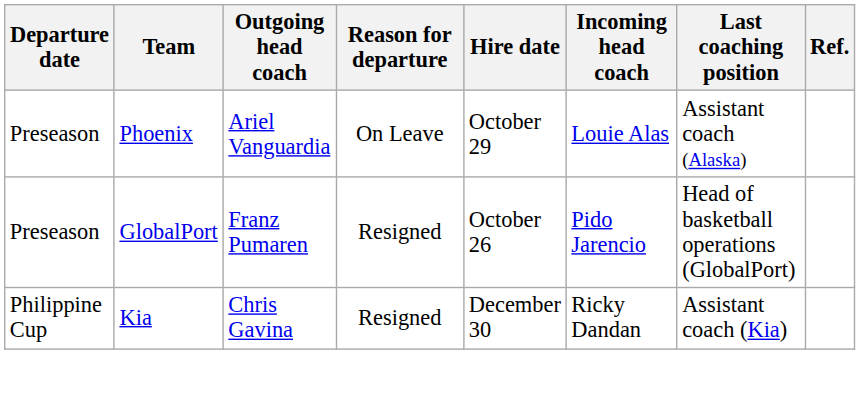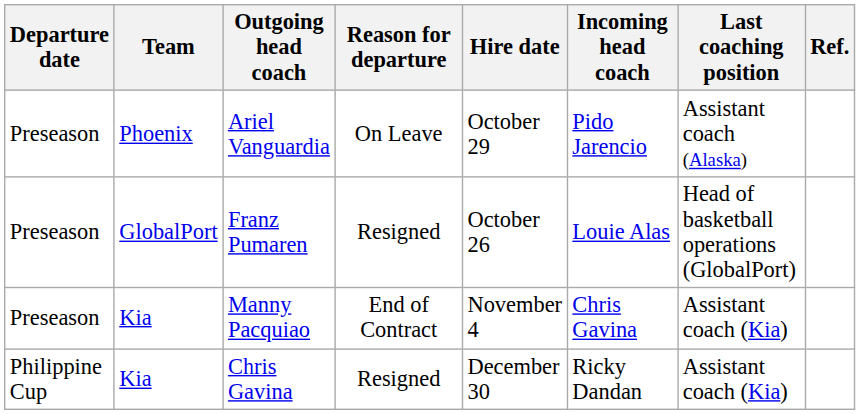 <table class="wikitable sortable">
 <tr>
 <th style="width:7%;">Departure date</th>
 <th style="width:10%;">Team</th>
 <th style="width:13%;">Outgoing head coach</th>
 <th style="width:15%;">Reason for departure</th>
 <th style="width:7%;">Hire date</th>
 <th style="width:13%;">Incoming head coach</th>
 <th class="unsortable" style="width:15%;">Last coaching position</th>
 <th class="unsortable" style="width:2%;">Ref.</th>
 </tr>
 <tr style="background:#fff;">
 <td>Preseason</td>
 <td><a href='#'>Phoenix</a></td>
 <td><a href='#'>Ariel Vanguardia</a></td>
 <td align=center>On Leave</td>
 <td>October 29</td>
-<td><a href='#'>Louie Alas</a></td>
+<td><a href='#'>Pido Jarencio</a></td>
 <td>Assistant coach <small>(<a href='#'>Alaska</a>)</small></td>
 <td></td>
 </tr>
 <tr style="background:#fff;">
 <td>Preseason</td>
 <td><a href='#'>GlobalPort</a></td>
 <td><a href='#'>Franz Pumaren</a></td>
 <td align=center>Resigned</td>
 <td>October 26</td>
-<td><a href='#'>Pido Jarencio</a></td>
+<td><a href='#'>Louie Alas</a></td>
 <td>Head of basketball operations (GlobalPort)</td>
+<td></td>
+</tr>
+<tr style="background:#fff;">
+<td>Preseason</td>
+<td><a href='#'>Kia</a></td>
+<td><a href='#'>Manny Pacquiao</a></td>
+<td align=center>End of Contract</td>
+<td>November 4</td>
+<td><a href='#'>Chris Gavina</a></td>
+<td>Assistant coach (<a href='#'>Kia</a>)</td>
 <td></td>
 </tr>
 <tr style="background:#fff;">
 <td>Philippine Cup</td>
 <td><a href='#'>Kia</a></td>
 <td><a href='#'>Chris Gavina</a></td>
 <td align=center>Resigned</td>
 <td>December 30</td>
 <td>Ricky Dandan</td>
 <td>Assistant coach (<a href='#'>Kia</a>)</td>
 <td></td>
 </tr>
 </table>
